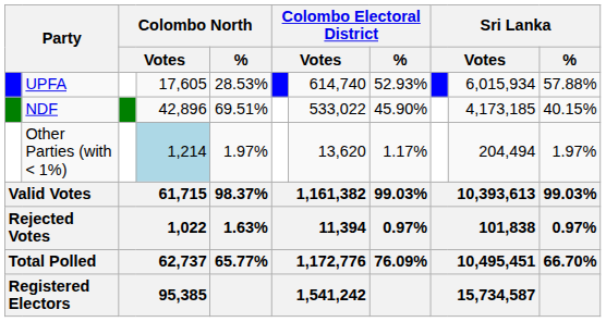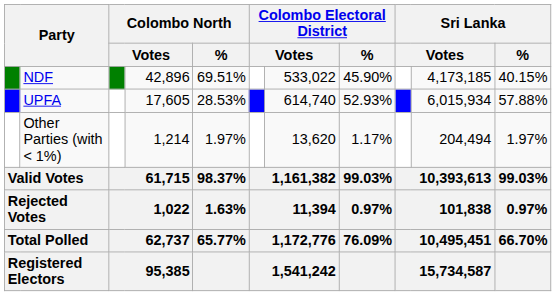 <table class="wikitable">
 <tr>
 <th colspan="2" width="144px"rowspan="2">Party</th>
 <th colspan="3" width="216px">Colombo North</th>
 <th colspan="3" width="216px"><a href='#'>Colombo Electoral District</a></th>
 <th colspan="3" width="216px">Sri Lanka</th>
 </tr>
 <tr>
 <th colspan="2" width="144px">Votes</th>
 <th>%</th>
 <th colspan="2" width="144px">Votes</th>
 <th>%</th>
 <th colspan="2" width="144px">Votes</th>
 <th>%</th>
 </tr>
 <tr>
+<td style="background-color:green;" width="10px"></td>
+<td style="text-align:left;"><a href='#'>NDF</a></td>
+<td style="background-color:green;" width="10px"></td>
+<td style="text-align:right;">42,896</td>
+<td style="text-align:right;">69.51%</td>
+<td style="background-color:white;" width="10px"></td>
+<td style="text-align:right;">533,022</td>
+<td style="text-align:right;">45.90%</td>
+<td style="background-color:white;" width="10px"></td>
+<td style="text-align:right;">4,173,185</td>
+<td style="text-align:right;">40.15%</td>
+</tr>
+<tr>
 <td style="background-color:blue;" width="10px"></td>
 <td style="text-align:left;"><a href='#'>UPFA</a></td>
 <td style="background-color:white;" width="10px"></td>
 <td style="text-align:right;">17,605</td>
 <td style="text-align:right;">28.53%</td>
 <td style="background-color:blue;" width="10px"></td>
 <td style="text-align:right;">614,740</td>
 <td style="text-align:right;">52.93%</td>
 <td style="background-color:blue;" width="10px"></td>
 <td style="text-align:right;">6,015,934</td>
 <td style="text-align:right;">57.88%</td>
 </tr>
 <tr>
-<td style="background-color:green;" width="10px"></td>
-<td style="text-align:left;"><a href='#'>NDF</a></td>
-<td style="background-color:green;" width="10px"></td>
-<td style="text-align:right;">42,896</td>
-<td style="text-align:right;">69.51%</td>
-<td style="background-color:white;" width="10px"></td>
-<td style="text-align:right;">533,022</td>
-<td style="text-align:right;">45.90%</td>
-<td style="background-color:white;" width="10px"></td>
-<td style="text-align:right;">4,173,185</td>
-<td style="text-align:right;">40.15%</td>
-</tr>
-<tr>
 <td style="background-color:white;" width="10px"></td>
 <td style="text-align:left;">Other Parties (with < 1%)</td>
 <td style="background-color:white;" width="10px"></td>
-<td style="background: lightblue; text-align:right;">1,214</td>
+<td style="text-align:right;">1,214</td>
 <td style="text-align:right;">1.97%</td>
 <td style="background-color:white;" width="10px"></td>
 <td style="text-align:right;">13,620</td>
 <td style="text-align:right;">1.17%</td>
 <td style="background-color:white;" width="10px"></td>
 <td style="text-align:right;">204,494</td>
 <td style="text-align:right;">1.97%</td>
 </tr>
 <tr>
 <th colspan="2" width="144px"style="text-align:left;">Valid Votes</th>
 <th style="text-align:right;"colspan="2" width="144px">61,715</th>
 <th style="text-align:right;">98.37%</th>
 <th style="text-align:right;"colspan="2" width="144px">1,161,382</th>
 <th style="text-align:right;">99.03%</th>
 <th style="text-align:right;"colspan="2" width="144px">10,393,613</th>
 <th style="text-align:right;">99.03%</th>
 </tr>
 <tr>
 <th colspan="2" width="144px"style="text-align:left;">Rejected Votes</th>
 <th style="text-align:right;"colspan="2" width="144px">1,022</th>
 <th style="text-align:right;">1.63%</th>
 <th style="text-align:right;"colspan="2" width="144px">11,394</th>
 <th style="text-align:right;">0.97%</th>
 <th style="text-align:right;"colspan="2" width="144px">101,838</th>
 <th style="text-align:right;">0.97%</th>
 </tr>
 <tr>
 <th colspan="2" width="144px"style="text-align:left;">Total Polled</th>
 <th style="text-align:right;"colspan="2" width="144px">62,737</th>
 <th style="text-align:right;">65.77%</th>
 <th style="text-align:right;"colspan="2" width="144px">1,172,776</th>
 <th style="text-align:right;">76.09%</th>
 <th style="text-align:right;"colspan="2" width="144px">10,495,451</th>
 <th style="text-align:right;">66.70%</th>
 </tr>
 <tr>
 <th colspan="2" width="144px"style="text-align:left;">Registered Electors</th>
 <th style="text-align:right;"colspan="2" width="144px">95,385</th>
 <th></th>
 <th style="text-align:right;"colspan="2" width="144px">1,541,242</th>
 <th></th>
 <th style="text-align:right;"colspan="2" width="144px">15,734,587</th>
 <th></th>
 </tr>
 </table>
